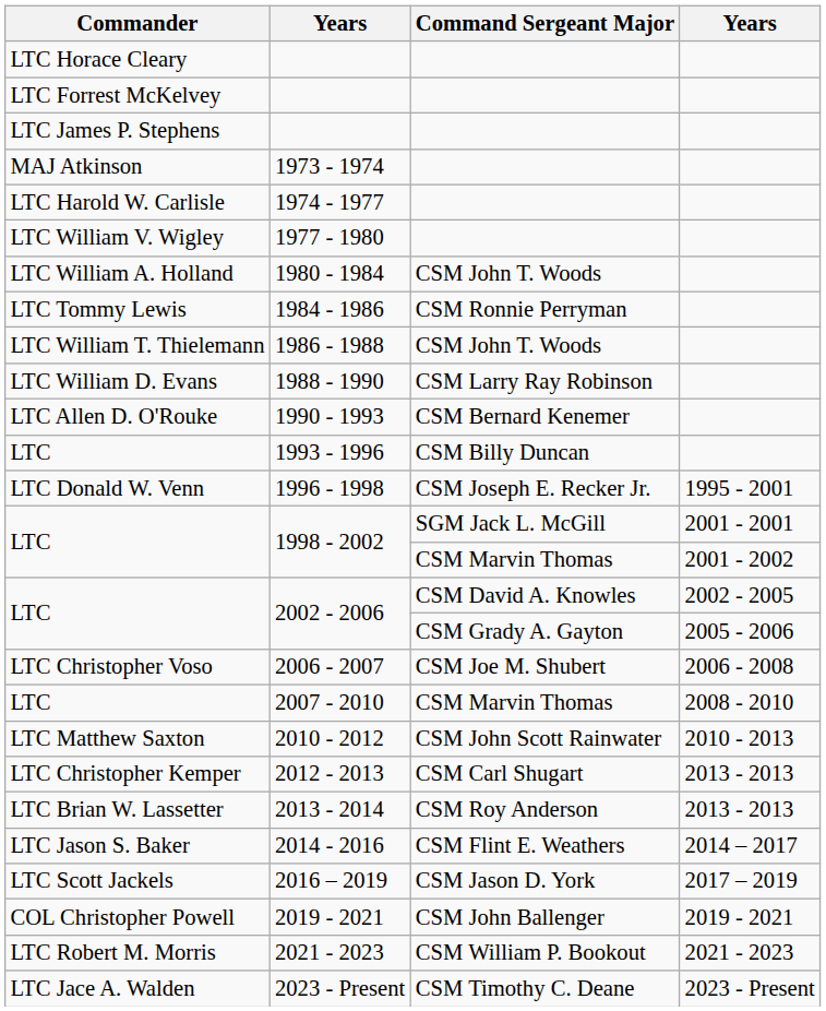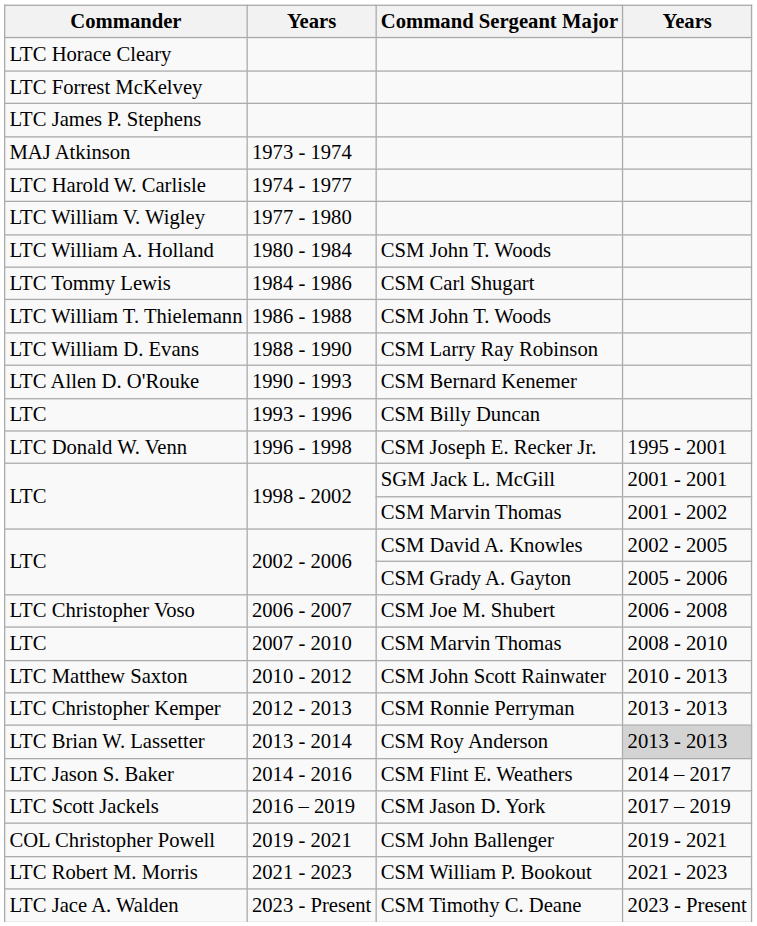 <table class="wikitable" align="left">
 <tr bgcolor="#efefef">
 <th>Commander</th>
 <th>Years</th>
 <th>Command Sergeant Major</th>
 <th>Years</th>
 </tr>
 <tr>
 <td>LTC Horace Cleary</td>
 <td></td>
 <td></td>
 <td></td>
 </tr>
 <tr>
 <td>LTC Forrest McKelvey</td>
 <td></td>
 <td></td>
 <td></td>
 </tr>
 <tr>
 <td>LTC James P. Stephens</td>
 <td></td>
 <td></td>
 <td></td>
 </tr>
 <tr>
 <td>MAJ Atkinson</td>
 <td>1973 - 1974</td>
 <td></td>
 <td></td>
 </tr>
 <tr>
 <td>LTC Harold W. Carlisle</td>
 <td>1974 - 1977</td>
 <td></td>
 <td></td>
 </tr>
 <tr>
 <td>LTC William V. Wigley</td>
 <td>1977 - 1980</td>
 <td></td>
 <td></td>
 </tr>
 <tr>
 <td>LTC William A. Holland</td>
 <td>1980 - 1984</td>
 <td>CSM John T. Woods</td>
 <td></td>
 </tr>
 <tr>
 <td>LTC Tommy Lewis</td>
 <td>1984 - 1986</td>
-<td>CSM Ronnie Perryman</td>
+<td>CSM Carl Shugart</td>
 <td></td>
 </tr>
 <tr>
 <td>LTC William T. Thielemann</td>
 <td>1986 - 1988</td>
 <td>CSM John T. Woods</td>
 <td></td>
 </tr>
 <tr>
 <td>LTC William D. Evans</td>
 <td>1988 - 1990</td>
 <td>CSM Larry Ray Robinson</td>
 <td></td>
 </tr>
 <tr>
 <td>LTC Allen D. O'Rouke</td>
 <td>1990 - 1993</td>
 <td>CSM Bernard Kenemer</td>
 <td></td>
 </tr>
 <tr>
 <td>LTC </td>
 <td>1993 - 1996</td>
 <td>CSM Billy Duncan</td>
 <td></td>
 </tr>
 <tr>
 <td>LTC Donald W. Venn</td>
 <td>1996 - 1998</td>
 <td>CSM Joseph E. Recker Jr.</td>
 <td>1995 - 2001</td>
 </tr>
 <tr>
 <td rowspan="2">LTC </td>
 <td rowspan="2">1998 - 2002</td>
 <td>SGM Jack L. McGill</td>
 <td>2001 - 2001</td>
 </tr>
 <tr>
 <td>CSM Marvin Thomas</td>
 <td>2001 - 2002</td>
 </tr>
 <tr>
 <td rowspan="2">LTC </td>
 <td rowspan="2">2002 - 2006</td>
 <td>CSM David A. Knowles</td>
 <td>2002 - 2005</td>
 </tr>
 <tr>
 <td>CSM Grady A. Gayton</td>
 <td>2005 - 2006</td>
 </tr>
 <tr>
 <td>LTC Christopher Voso</td>
 <td>2006 - 2007</td>
 <td>CSM Joe M. Shubert</td>
 <td>2006 - 2008</td>
 </tr>
 <tr>
 <td>LTC </td>
 <td>2007 - 2010</td>
 <td>CSM Marvin Thomas</td>
 <td>2008 - 2010</td>
 </tr>
 <tr>
 <td>LTC Matthew Saxton</td>
 <td>2010 - 2012</td>
 <td>CSM John Scott Rainwater</td>
 <td>2010 - 2013</td>
 </tr>
 <tr>
 <td>LTC Christopher Kemper</td>
 <td>2012 - 2013</td>
-<td>CSM Carl Shugart</td>
+<td>CSM Ronnie Perryman</td>
 <td>2013 - 2013</td>
 </tr>
 <tr>
 <td>LTC Brian W. Lassetter</td>
 <td>2013 - 2014</td>
 <td>CSM Roy Anderson</td>
-<td>2013 - 2013</td>
+<td style="background: lightgrey;">2013 - 2013</td>
 </tr>
 <tr>
 <td>LTC Jason S. Baker</td>
 <td>2014 - 2016</td>
 <td>CSM Flint E. Weathers</td>
 <td>2014 – 2017</td>
 </tr>
 <tr>
 <td>LTC Scott Jackels</td>
 <td>2016 – 2019</td>
 <td>CSM Jason D. York</td>
 <td>2017 – 2019</td>
 </tr>
 <tr>
 <td>COL Christopher Powell</td>
 <td>2019 - 2021</td>
 <td>CSM John Ballenger</td>
 <td>2019 - 2021</td>
 </tr>
 <tr>
 <td>LTC Robert M. Morris</td>
 <td>2021 - 2023</td>
 <td>CSM William P. Bookout</td>
 <td>2021 - 2023</td>
 </tr>
 <tr>
 <td>LTC Jace A. Walden</td>
 <td>2023 - Present</td>
 <td>CSM Timothy C. Deane</td>
 <td>2023 - Present</td>
 </tr>
 </table>
